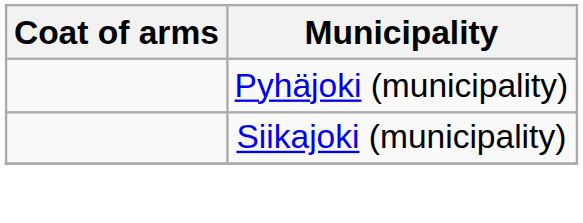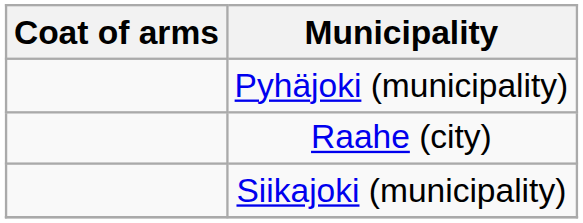 <table class="wikitable" style="font-size: 90%; text-align: center; line-height: normal; margin-left: 30px;">
 <tr>
 <th>Coat of arms</th>
 <th>Municipality</th>
 </tr>
 <tr>
 <td align=left></td>
 <td><a href='#'>Pyhäjoki</a> (municipality)</td>
 </tr>
 <tr>
 <td align=left></td>
+<td><a href='#'>Raahe</a> (city)</td>
+</tr>
+<tr>
+<td align=left></td>
 <td><a href='#'>Siikajoki</a> (municipality)</td>
 </tr>
 <tr>
 </tr>
 </table>
